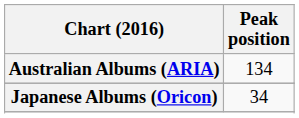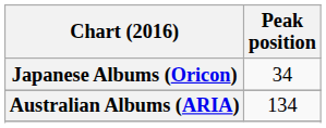 <table class="wikitable sortable plainrowheaders" style="text-align:center">
 <tr>
 <th scope="col">Chart (2016)</th>
 <th scope="col">Peak<br>position</th>
 </tr>
 <tr>
-<th scope="row">Australian Albums (<a href='#'>ARIA</a>)</th>
-<td align="center">134</td>
+<th scope="row">Japanese Albums (<a href='#'>Oricon</a>)</th>
+<td>34</td>
 </tr>
 <tr>
 </tr>
 <tr>
 </tr>
 <tr>
 </tr>
 <tr>
 </tr>
 <tr>
 </tr>
 <tr>
 </tr>
 <tr>
 </tr>
 <tr>
 </tr>
 <tr>
 </tr>
 <tr>
 </tr>
 <tr>
 </tr>
 <tr>
-<th scope="row">Japanese Albums (<a href='#'>Oricon</a>)</th>
-<td>34</td>
+<th scope="row">Australian Albums (<a href='#'>ARIA</a>)</th>
+<td align="center">134</td>
 </tr>
 <tr>
 </tr>
 <tr>
 </tr>
 <tr>
 </tr>
 <tr>
 </tr>
 <tr>
 </tr>
 <tr>
 </tr>
 <tr>
 </tr>
 <tr>
 </tr>
 </table>
